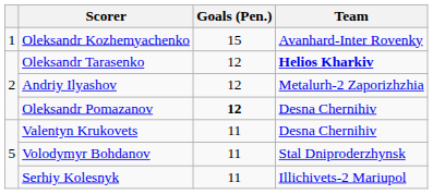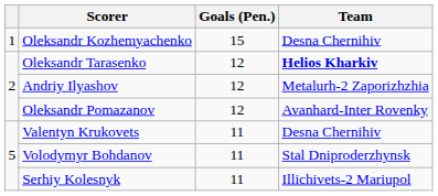 <table class="wikitable">
 <tr>
 <th></th>
 <th>Scorer</th>
 <th>Goals (Pen.)</th>
 <th>Team</th>
 </tr>
 <tr>
 <td>1</td>
 <td><a href='#'>Oleksandr Kozhemyachenko</a></td>
 <td align=center>15</td>
-<td><a href='#'>Avanhard-Inter Rovenky</a></td>
+<td><a href='#'>Desna Chernihiv</a></td>
 </tr>
 <tr>
 <td rowspan="3">2</td>
 <td><a href='#'>Oleksandr Tarasenko</a></td>
 <td align=center>12</td>
 <td><strong><a href='#'>Helios Kharkiv</a></strong></td>
 </tr>
 <tr>
 <td><a href='#'>Andriy Ilyashov</a></td>
 <td align=center>12</td>
 <td><a href='#'>Metalurh-2 Zaporizhzhia</a></td>
 </tr>
 <tr>
 <td><a href='#'>Oleksandr Pomazanov</a></td>
-<td align=center><strong>12</strong></td>
-<td><a href='#'>Desna Chernihiv</a></td>
+<td align=center>12</td>
+<td><a href='#'>Avanhard-Inter Rovenky</a></td>
 </tr>
 <tr>
 <td rowspan="3">5</td>
 <td><a href='#'>Valentyn Krukovets</a></td>
 <td align=center>11</td>
 <td><a href='#'>Desna Chernihiv</a></td>
 </tr>
 <tr>
 <td><a href='#'>Volodymyr Bohdanov</a></td>
 <td align=center>11</td>
 <td><a href='#'>Stal Dniproderzhynsk</a></td>
 </tr>
 <tr>
 <td><a href='#'>Serhiy Kolesnyk</a></td>
 <td align=center>11</td>
 <td><a href='#'>Illichivets-2 Mariupol</a></td>
 </tr>
 </table>
